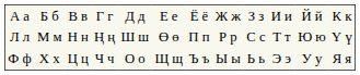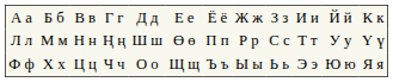 <table cellpadding=4 style="font-size:larger; text-align:center; border-color:black; border-width:1px; border-style:solid; border-collapse:collapse; background-color:#F8F8EF;" summary="Thirty letters of the Kyrgyz Cyrillic alphabet, capital and lowercase">
 <tr>
 <td>А а</td>
 <td>Б б</td>
 <td>В в</td>
 <td>Г г</td>
 <td>Д д</td>
 <td>Е е</td>
 <td>Ё ё</td>
 <td>Ж ж</td>
 <td>З з</td>
 <td>И и</td>
 <td>Й й</td>
 <td>К к</td>
 </tr>
 <tr>
 <td>Л л</td>
 <td>М м</td>
 <td>Н н</td>
 <td>Ң ң</td>
 <td>Ш ш</td>
 <td>Ө ө</td>
 <td>П п</td>
 <td>Р р</td>
 <td>С с</td>
 <td>Т т</td>
-<td>Ю ю</td>
+<td>У у</td>
 <td>Ү ү</td>
 </tr>
 <tr>
 <td>Ф ф</td>
 <td>Х х</td>
 <td>Ц ц</td>
 <td>Ч ч</td>
 <td>О о</td>
 <td>Щ щ</td>
 <td>Ъ ъ</td>
 <td>Ы ы</td>
 <td>Ь ь</td>
 <td>Э э</td>
-<td>У у</td>
+<td>Ю ю</td>
 <td>Я я</td>
 </tr>
 </table>
